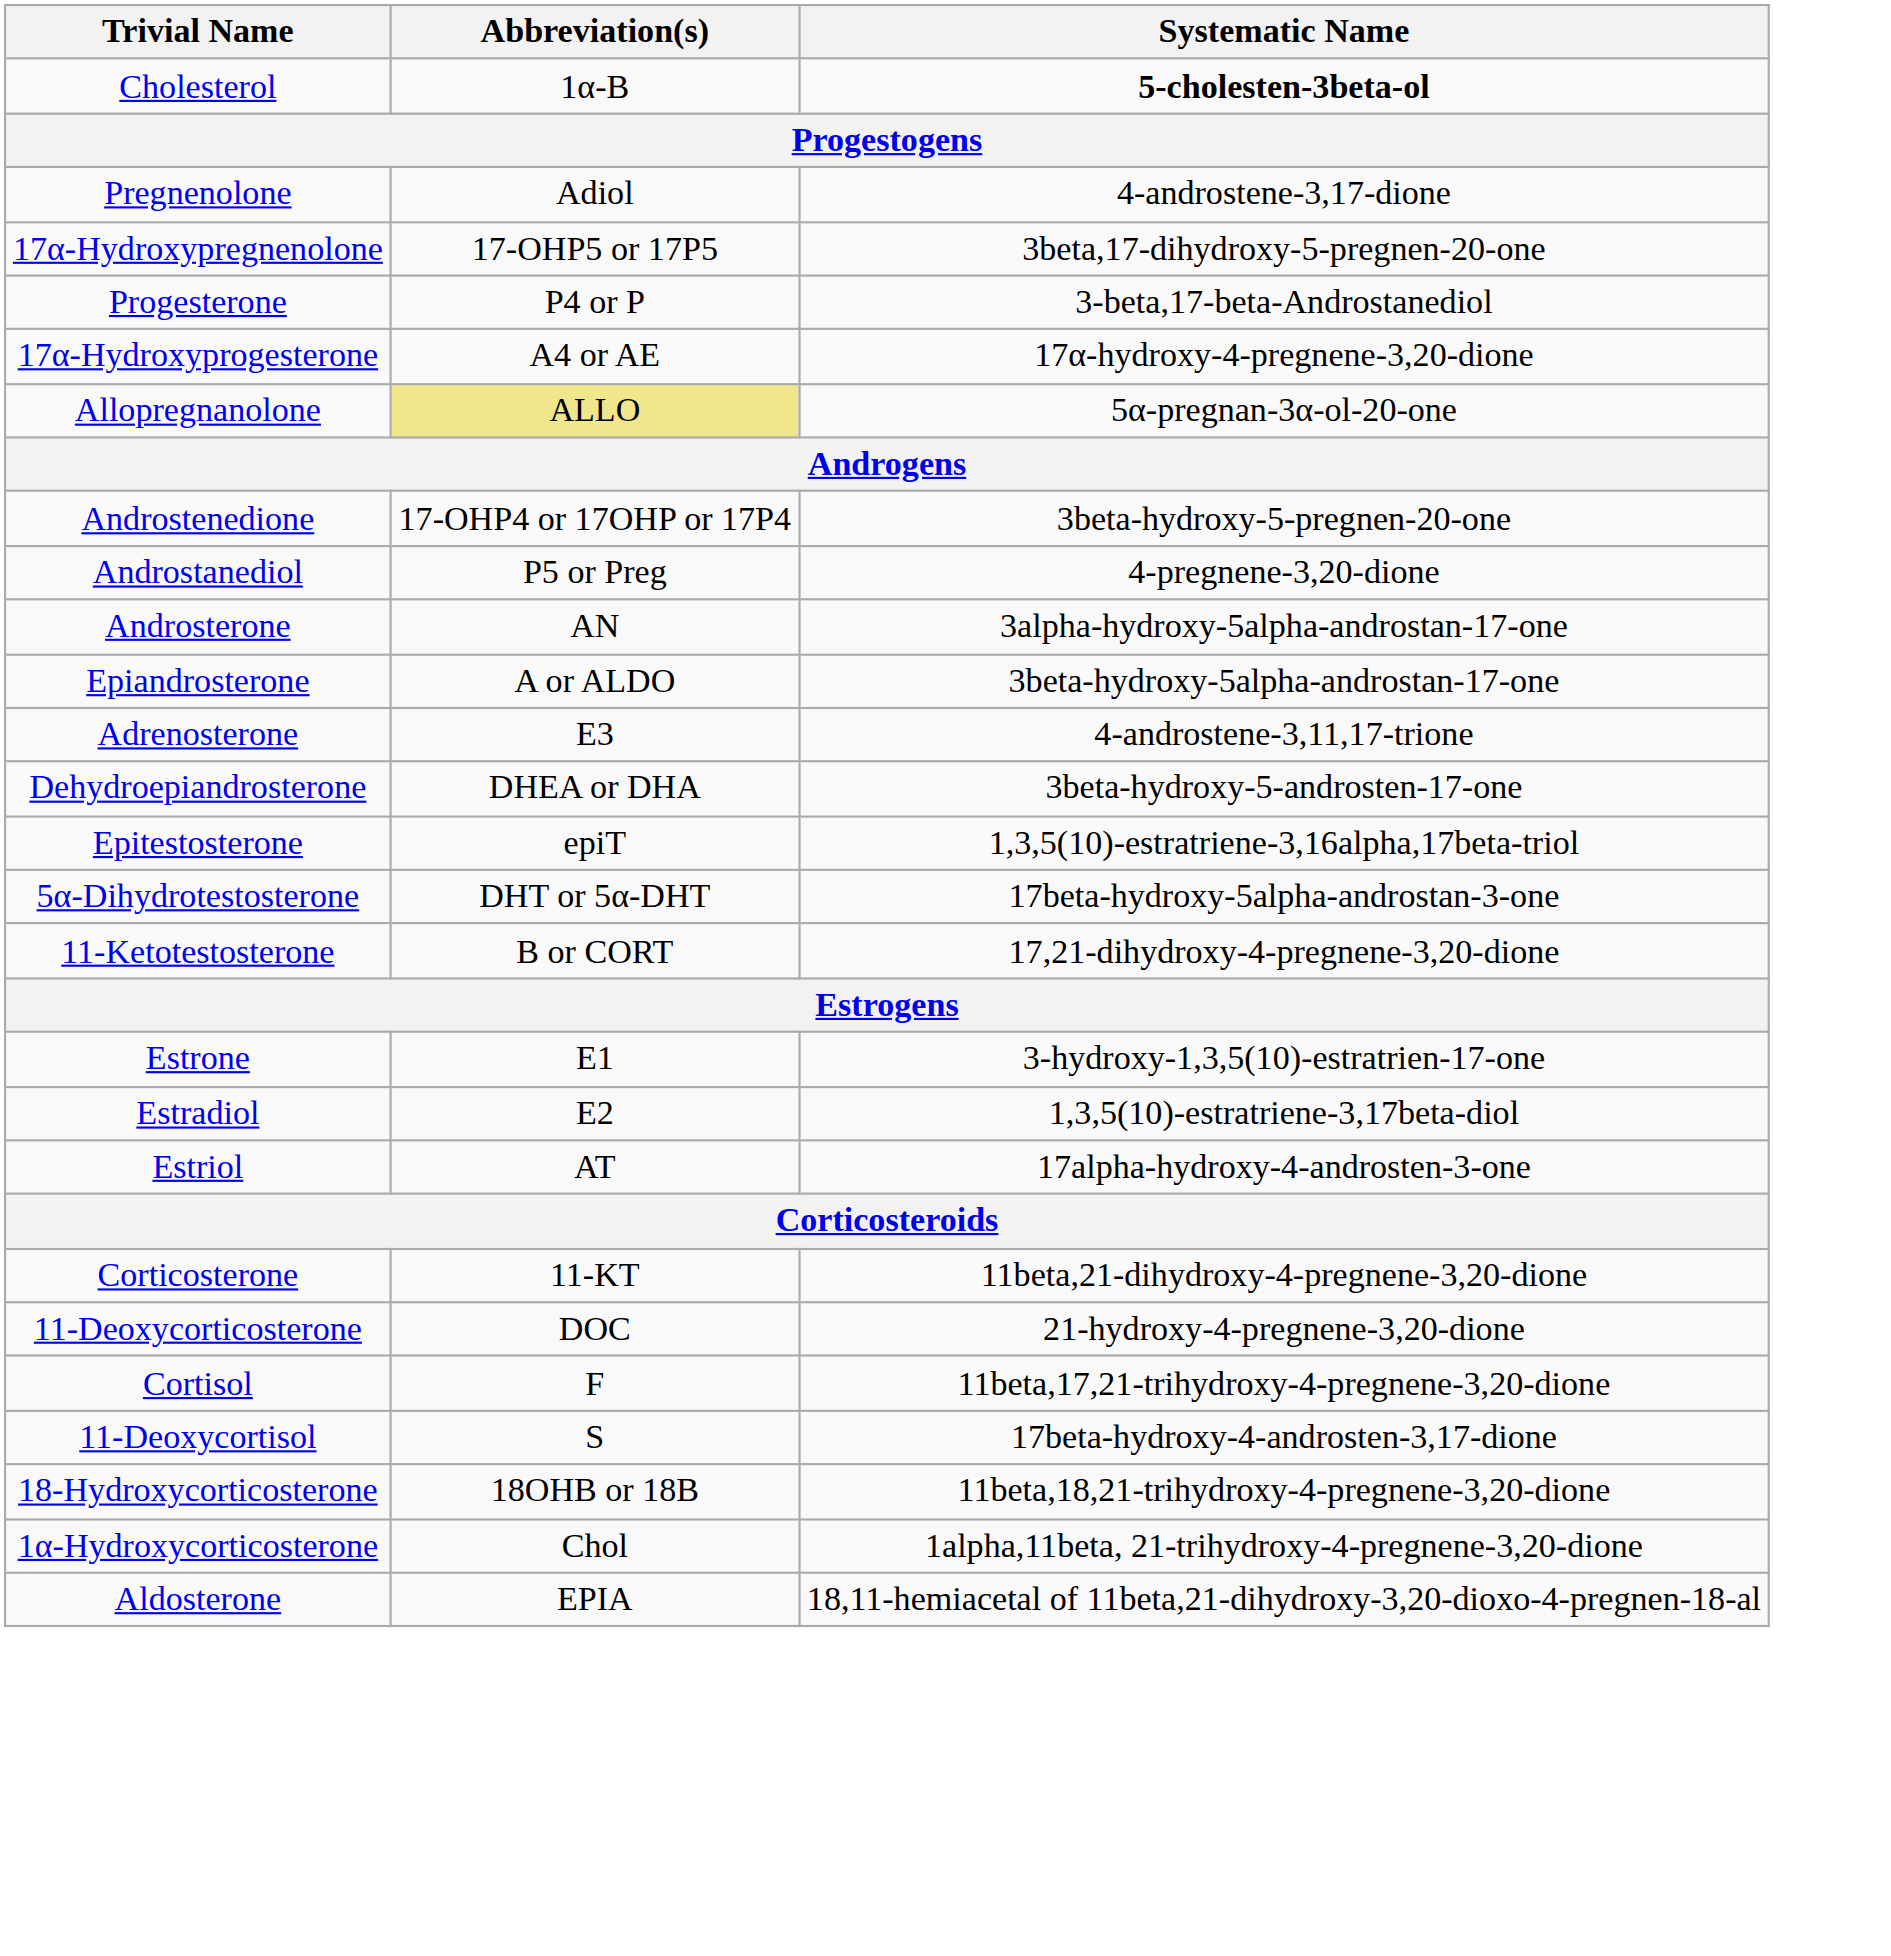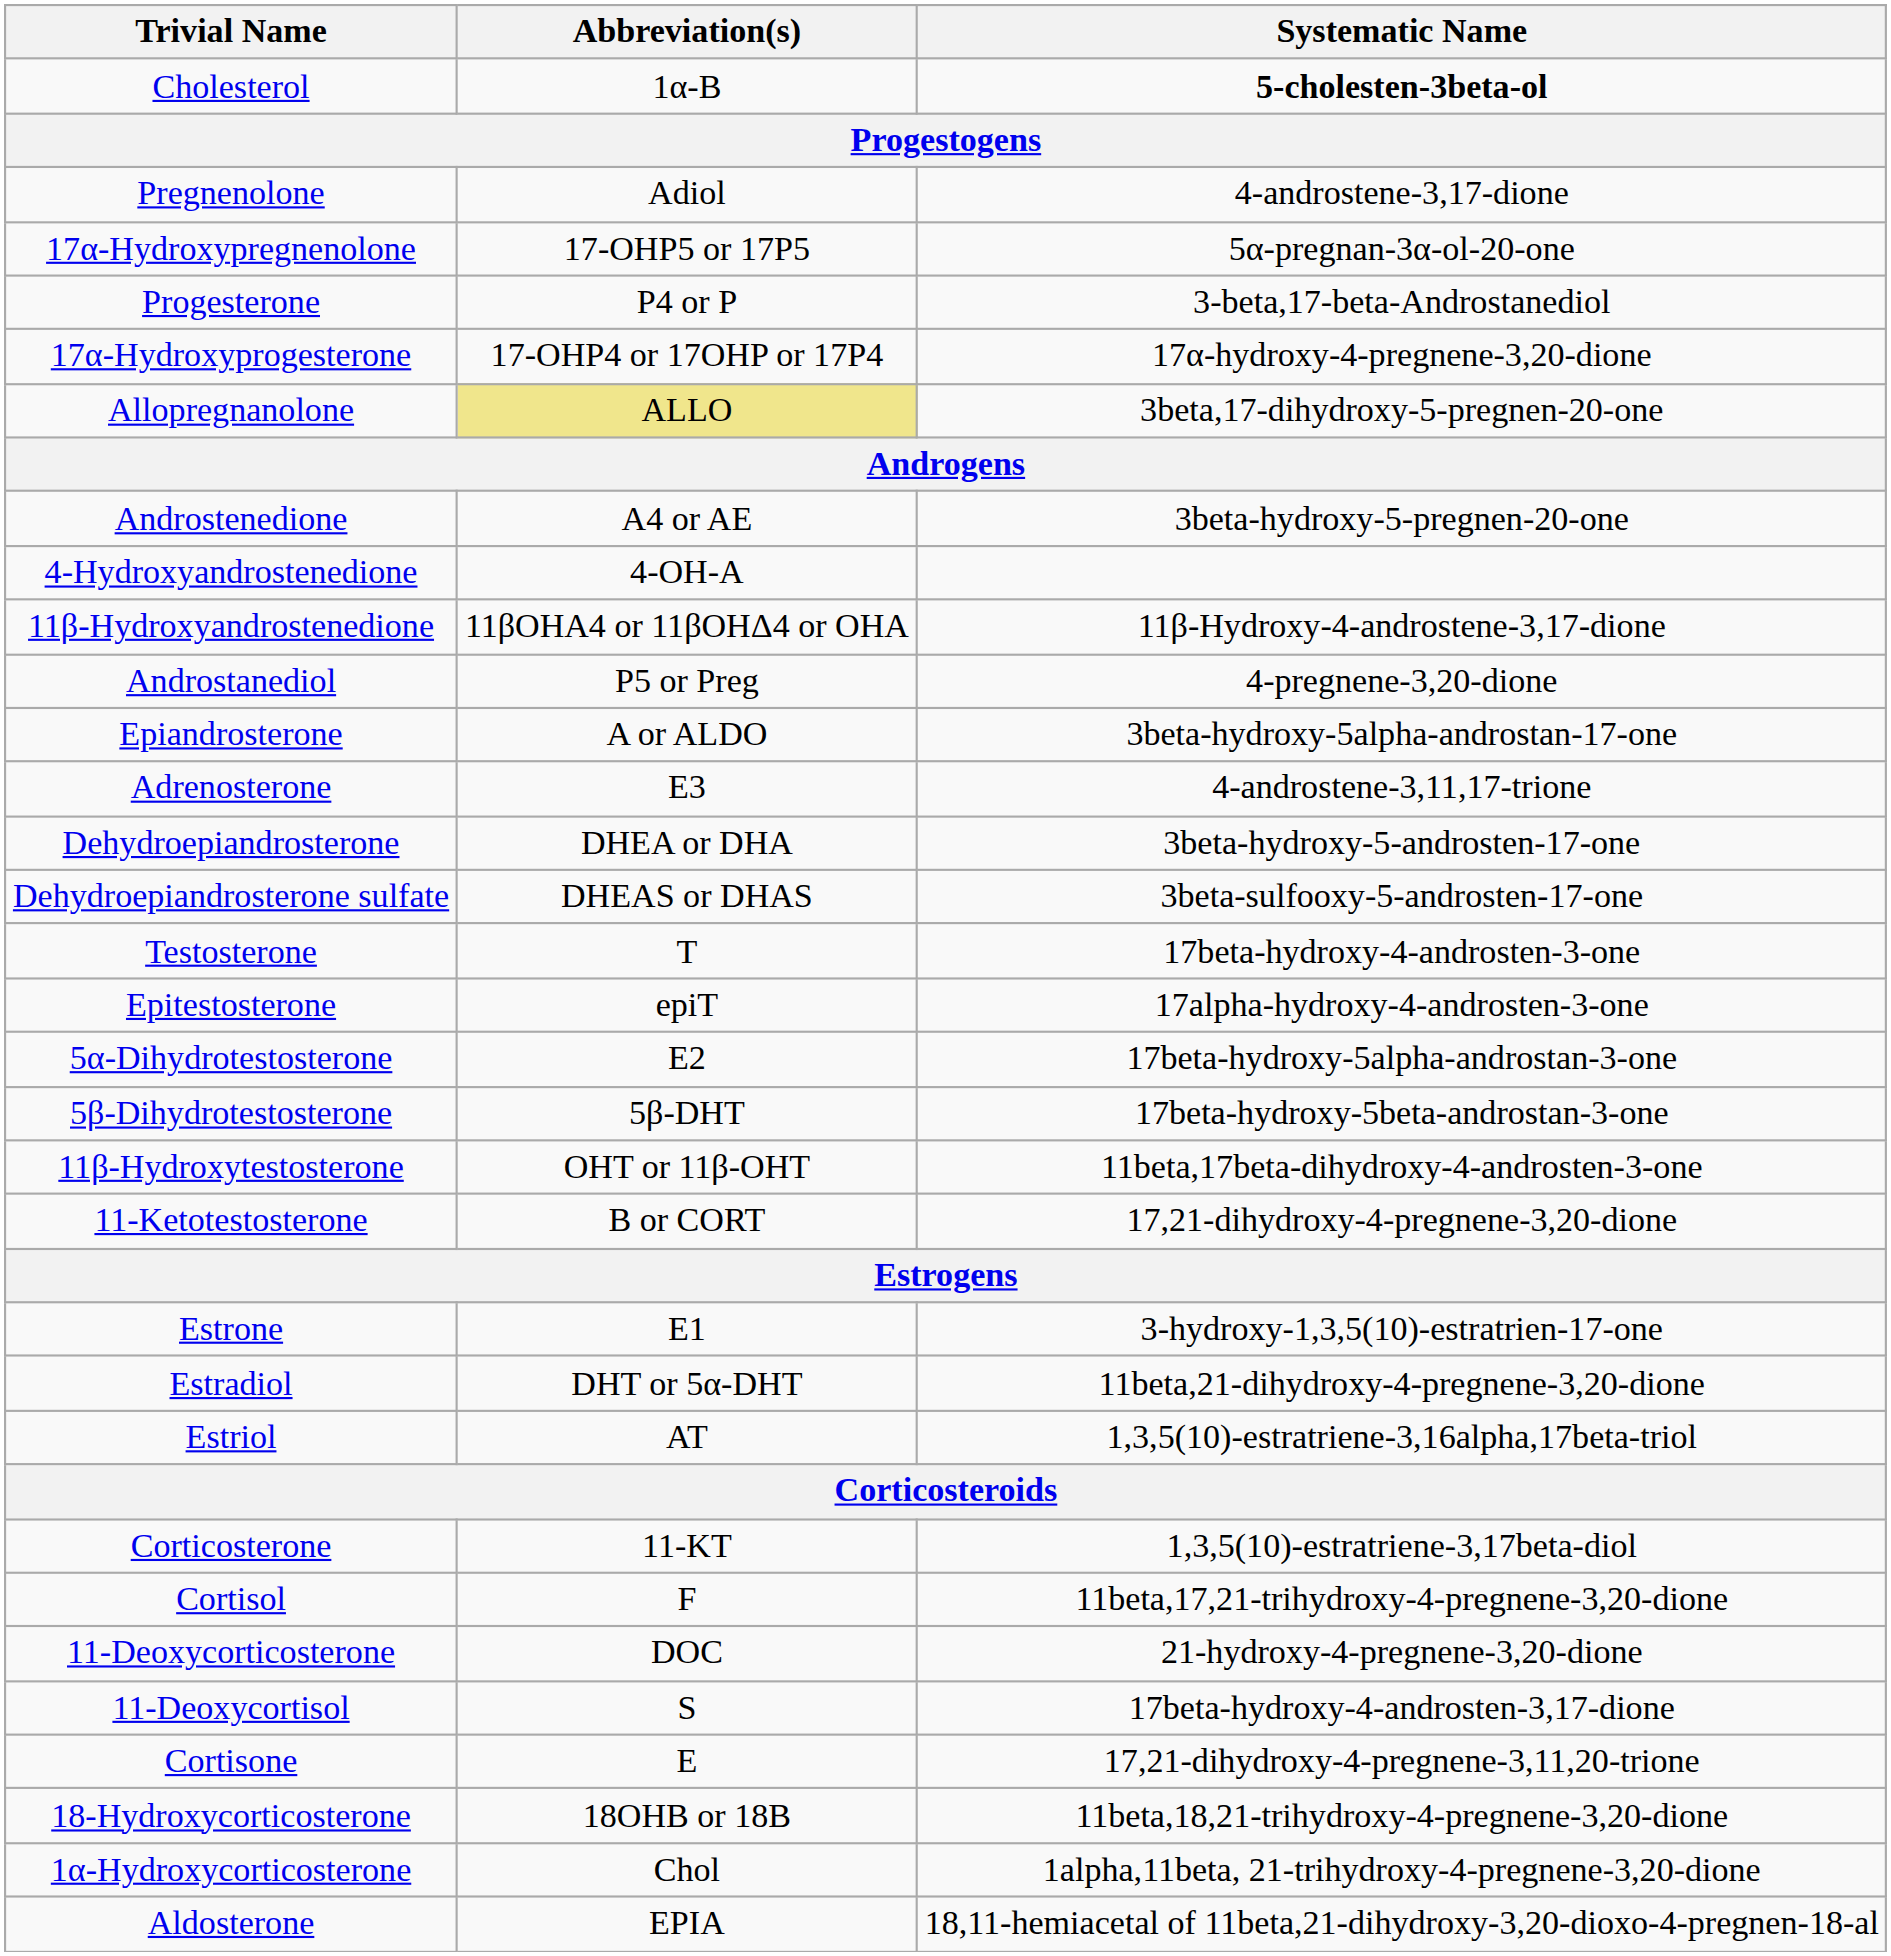 <table class="wikitable" style="text-align:center">
 <tr>
 <th>Trivial Name</th>
 <th>Abbreviation(s)</th>
 <th>Systematic Name</th>
 </tr>
 <tr>
 <td><a href='#'>Cholesterol</a></td>
 <td>1α-B</td>
 <td><strong>5-cholesten-3beta-ol</strong></td>
 </tr>
 <tr>
 <th colspan="3" align="center"><a href='#'>Progestogens</a></th>
 </tr>
 <tr>
 <td><a href='#'>Pregnenolone</a></td>
 <td>Adiol</td>
 <td>4-androstene-3,17-dione</td>
 </tr>
 <tr>
 <td><a href='#'>17α-Hydroxypregnenolone</a></td>
 <td>17-OHP5 or 17P5</td>
-<td>3beta,17-dihydroxy-5-pregnen-20-one</td>
+<td>5α-pregnan-3α-ol-20-one</td>
 </tr>
 <tr>
 <td><a href='#'>Progesterone</a></td>
 <td>P4 or P</td>
 <td>3-beta,17-beta-Androstanediol</td>
 </tr>
 <tr>
 <td><a href='#'>17α-Hydroxyprogesterone</a></td>
-<td>A4 or AE</td>
+<td>17-OHP4 or 17OHP or 17P4</td>
 <td>17α-hydroxy-4-pregnene-3,20-dione</td>
 </tr>
 <tr>
 <td><a href='#'>Allopregnanolone</a></td>
 <td style="background: khaki;">ALLO</td>
-<td>5α-pregnan-3α-ol-20-one</td>
+<td>3beta,17-dihydroxy-5-pregnen-20-one</td>
 </tr>
 <tr>
 <th colspan="3" align="center"><a href='#'>Androgens</a></th>
 </tr>
 <tr>
 <td><a href='#'>Androstenedione</a></td>
-<td>17-OHP4 or 17OHP or 17P4</td>
+<td>A4 or AE</td>
 <td>3beta-hydroxy-5-pregnen-20-one</td>
+</tr>
+<tr>
+<td><a href='#'>4-Hydroxyandrostenedione</a></td>
+<td>4-OH-A</td>
+<td></td>
+</tr>
+<tr>
+<td><a href='#'>11β-Hydroxyandrostenedione</a></td>
+<td>11βOHA4 or 11βOHΔ4 or OHA</td>
+<td>11β-Hydroxy-4-androstene-3,17-dione</td>
 </tr>
 <tr>
 <td><a href='#'>Androstanediol</a></td>
 <td>P5 or Preg</td>
 <td>4-pregnene-3,20-dione</td>
-</tr>
-<tr>
-<td><a href='#'>Androsterone</a></td>
-<td>AN</td>
-<td>3alpha-hydroxy-5alpha-androstan-17-one</td>
 </tr>
 <tr>
 <td><a href='#'>Epiandrosterone</a></td>
 <td>A or ALDO</td>
 <td>3beta-hydroxy-5alpha-androstan-17-one</td>
 </tr>
 <tr>
 <td><a href='#'>Adrenosterone</a></td>
 <td>E3</td>
 <td>4-androstene-3,11,17-trione</td>
 </tr>
 <tr>
 <td><a href='#'>Dehydroepiandrosterone</a></td>
 <td>DHEA or DHA</td>
 <td>3beta-hydroxy-5-androsten-17-one</td>
 </tr>
 <tr>
+<td><a href='#'>Dehydroepiandrosterone sulfate</a></td>
+<td>DHEAS or DHAS</td>
+<td>3beta-sulfooxy-5-androsten-17-one</td>
+</tr>
+<tr>
+<td><a href='#'>Testosterone</a></td>
+<td>T</td>
+<td>17beta-hydroxy-4-androsten-3-one</td>
+</tr>
+<tr>
 <td><a href='#'>Epitestosterone</a></td>
 <td>epiT</td>
-<td>1,3,5(10)-estratriene-3,16alpha,17beta-triol</td>
+<td>17alpha-hydroxy-4-androsten-3-one</td>
 </tr>
 <tr>
 <td><a href='#'>5α-Dihydrotestosterone</a></td>
-<td>DHT or 5α-DHT</td>
+<td>E2</td>
 <td>17beta-hydroxy-5alpha-androstan-3-one</td>
+</tr>
+<tr>
+<td><a href='#'>5β-Dihydrotestosterone</a></td>
+<td>5β-DHT</td>
+<td>17beta-hydroxy-5beta-androstan-3-one</td>
+</tr>
+<tr>
+<td><a href='#'>11β-Hydroxytestosterone</a></td>
+<td>OHT or 11β-OHT</td>
+<td>11beta,17beta-dihydroxy-4-androsten-3-one</td>
 </tr>
 <tr>
 <td><a href='#'>11-Ketotestosterone</a></td>
 <td>B or CORT</td>
 <td>17,21-dihydroxy-4-pregnene-3,20-dione</td>
 </tr>
 <tr>
 <th colspan="3" align="center"><a href='#'>Estrogens</a></th>
 </tr>
 <tr>
 <td><a href='#'>Estrone</a></td>
 <td>E1</td>
 <td>3-hydroxy-1,3,5(10)-estratrien-17-one</td>
 </tr>
 <tr>
 <td><a href='#'>Estradiol</a></td>
-<td>E2</td>
-<td>1,3,5(10)-estratriene-3,17beta-diol</td>
+<td>DHT or 5α-DHT</td>
+<td>11beta,21-dihydroxy-4-pregnene-3,20-dione</td>
 </tr>
 <tr>
 <td><a href='#'>Estriol</a></td>
 <td>AT</td>
-<td>17alpha-hydroxy-4-androsten-3-one</td>
+<td>1,3,5(10)-estratriene-3,16alpha,17beta-triol</td>
 </tr>
 <tr>
 <th colspan="3" align="center"><a href='#'>Corticosteroids</a></th>
 </tr>
 <tr>
 <td><a href='#'>Corticosterone</a></td>
 <td>11-KT</td>
-<td>11beta,21-dihydroxy-4-pregnene-3,20-dione</td>
+<td>1,3,5(10)-estratriene-3,17beta-diol</td>
+</tr>
+<tr>
+<td><a href='#'>Cortisol</a></td>
+<td>F</td>
+<td>11beta,17,21-trihydroxy-4-pregnene-3,20-dione</td>
 </tr>
 <tr>
 <td><a href='#'>11-Deoxycorticosterone</a></td>
 <td>DOC</td>
 <td>21-hydroxy-4-pregnene-3,20-dione</td>
 </tr>
 <tr>
-<td><a href='#'>Cortisol</a></td>
-<td>F</td>
-<td>11beta,17,21-trihydroxy-4-pregnene-3,20-dione</td>
-</tr>
-<tr>
 <td><a href='#'>11-Deoxycortisol</a></td>
 <td>S</td>
 <td>17beta-hydroxy-4-androsten-3,17-dione</td>
+</tr>
+<tr>
+<td><a href='#'>Cortisone</a></td>
+<td>E</td>
+<td>17,21-dihydroxy-4-pregnene-3,11,20-trione</td>
 </tr>
 <tr>
 <td><a href='#'>18-Hydroxycorticosterone</a></td>
 <td>18OHB or 18B</td>
 <td>11beta,18,21-trihydroxy-4-pregnene-3,20-dione</td>
 </tr>
 <tr>
 <td><a href='#'>1α-Hydroxycorticosterone</a></td>
 <td>Chol</td>
 <td>1alpha,11beta, 21-trihydroxy-4-pregnene-3,20-dione</td>
 </tr>
 <tr>
 <td><a href='#'>Aldosterone</a></td>
 <td>EPIA</td>
 <td>18,11-hemiacetal of 11beta,21-dihydroxy-3,20-dioxo-4-pregnen-18-al</td>
 </tr>
 </table>
